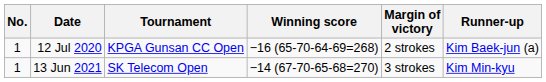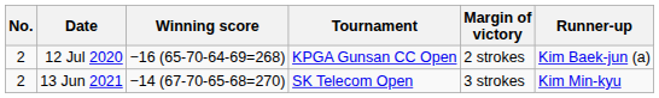 <table class="wikitable" style="font-size:95%;">
 <tr>
 <th>No.</th>
 <th>Date</th>
+<th>Winning score</th>
 <th>Tournament</th>
-<th>Winning score</th>
 <th>Margin of<br>victory</th>
 <th>Runner-up</th>
 </tr>
 <tr>
-<td align=center>1</td>
+<td align=center>2</td>
 <td align=right>12 Jul <a href='#'>2020</a></td>
+<td>−16 (65-70-64-69=268)</td>
 <td><a href='#'>KPGA Gunsan CC Open</a></td>
-<td>−16 (65-70-64-69=268)</td>
 <td>2 strokes</td>
 <td> <a href='#'>Kim Baek-jun</a> (a)</td>
 </tr>
 <tr>
-<td align=center>1</td>
+<td align=center>2</td>
 <td align=right>13 Jun <a href='#'>2021</a></td>
+<td>−14 (67-70-65-68=270)</td>
 <td><a href='#'>SK Telecom Open</a></td>
-<td>−14 (67-70-65-68=270)</td>
 <td>3 strokes</td>
 <td> <a href='#'>Kim Min-kyu</a></td>
 </tr>
 </table>
